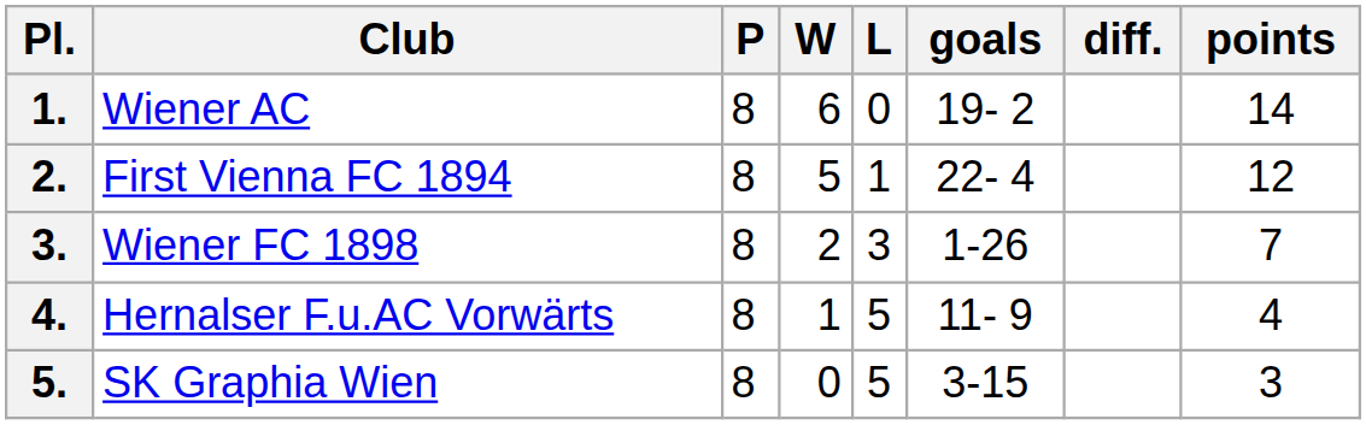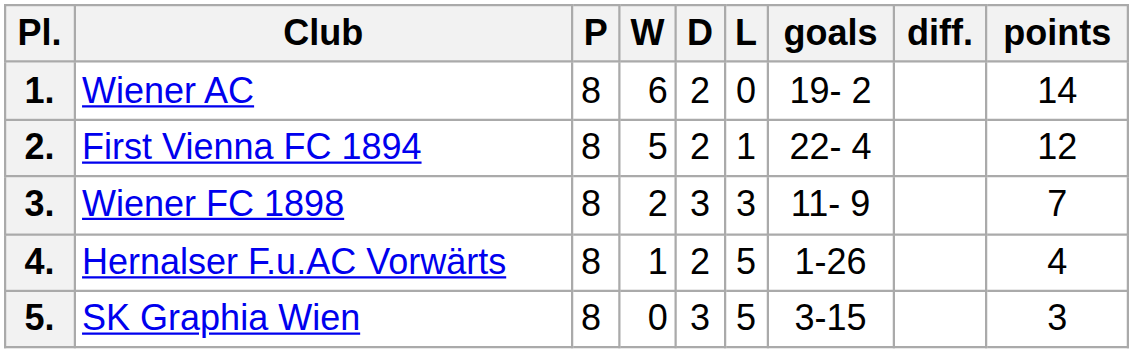 <table class="wikitable" style="width:500px;">
 <tr>
 <th>Pl.</th>
 <th>Club</th>
 <th>P</th>
 <th>W</th>
+<th>D</th>
 <th>L</th>
 <th>goals</th>
 <th>diff.</th>
 <th>points</th>
 </tr>
 <tr align="left" valign="top" bgcolor="#ffffff">
 <th>1.</th>
 <td><a href='#'>Wiener AC</a></td>
 <td align="left">8</td>
 <td align="right">6</td>
+<td align="center">2</td>
 <td align="center">0</td>
 <td align="center">19- 2</td>
 <td align="right"></td>
 <td align="center">14</td>
 </tr>
 <tr align="left" valign="top" bgcolor="#ffffff">
 <th>2.</th>
 <td><a href='#'>First Vienna FC 1894</a></td>
 <td align="left">8</td>
 <td align="right">5</td>
+<td align="center">2</td>
 <td align="center">1</td>
 <td align="center">22- 4</td>
 <td align="right"></td>
 <td align="center">12</td>
 </tr>
 <tr align="left" valign="top" bgcolor="#ffffff">
 <th>3.</th>
 <td><a href='#'>Wiener FC 1898</a></td>
 <td align="left">8</td>
 <td align="right">2</td>
 <td align="center">3</td>
-<td align="center">1-26</td>
+<td align="center">3</td>
+<td align="center">11- 9</td>
 <td align="right"></td>
 <td align="center">7</td>
 </tr>
 <tr align="left" valign="top" bgcolor="#ffffff">
 <th>4.</th>
 <td><a href='#'>Hernalser F.u.AC Vorwärts</a></td>
 <td align="left">8</td>
 <td align="right">1</td>
+<td align="center">2</td>
 <td align="center">5</td>
-<td align="center">11- 9</td>
+<td align="center">1-26</td>
 <td align="right"></td>
 <td align="center">4</td>
 </tr>
 <tr align="left" valign="top" bgcolor="#ffffff">
 <th>5.</th>
 <td><a href='#'>SK Graphia Wien</a></td>
 <td align="left">8</td>
 <td align="right">0</td>
+<td align="center">3</td>
 <td align="center">5</td>
 <td align="center">3-15</td>
 <td align="right"></td>
 <td align="center">3</td>
 </tr>
 </table>
